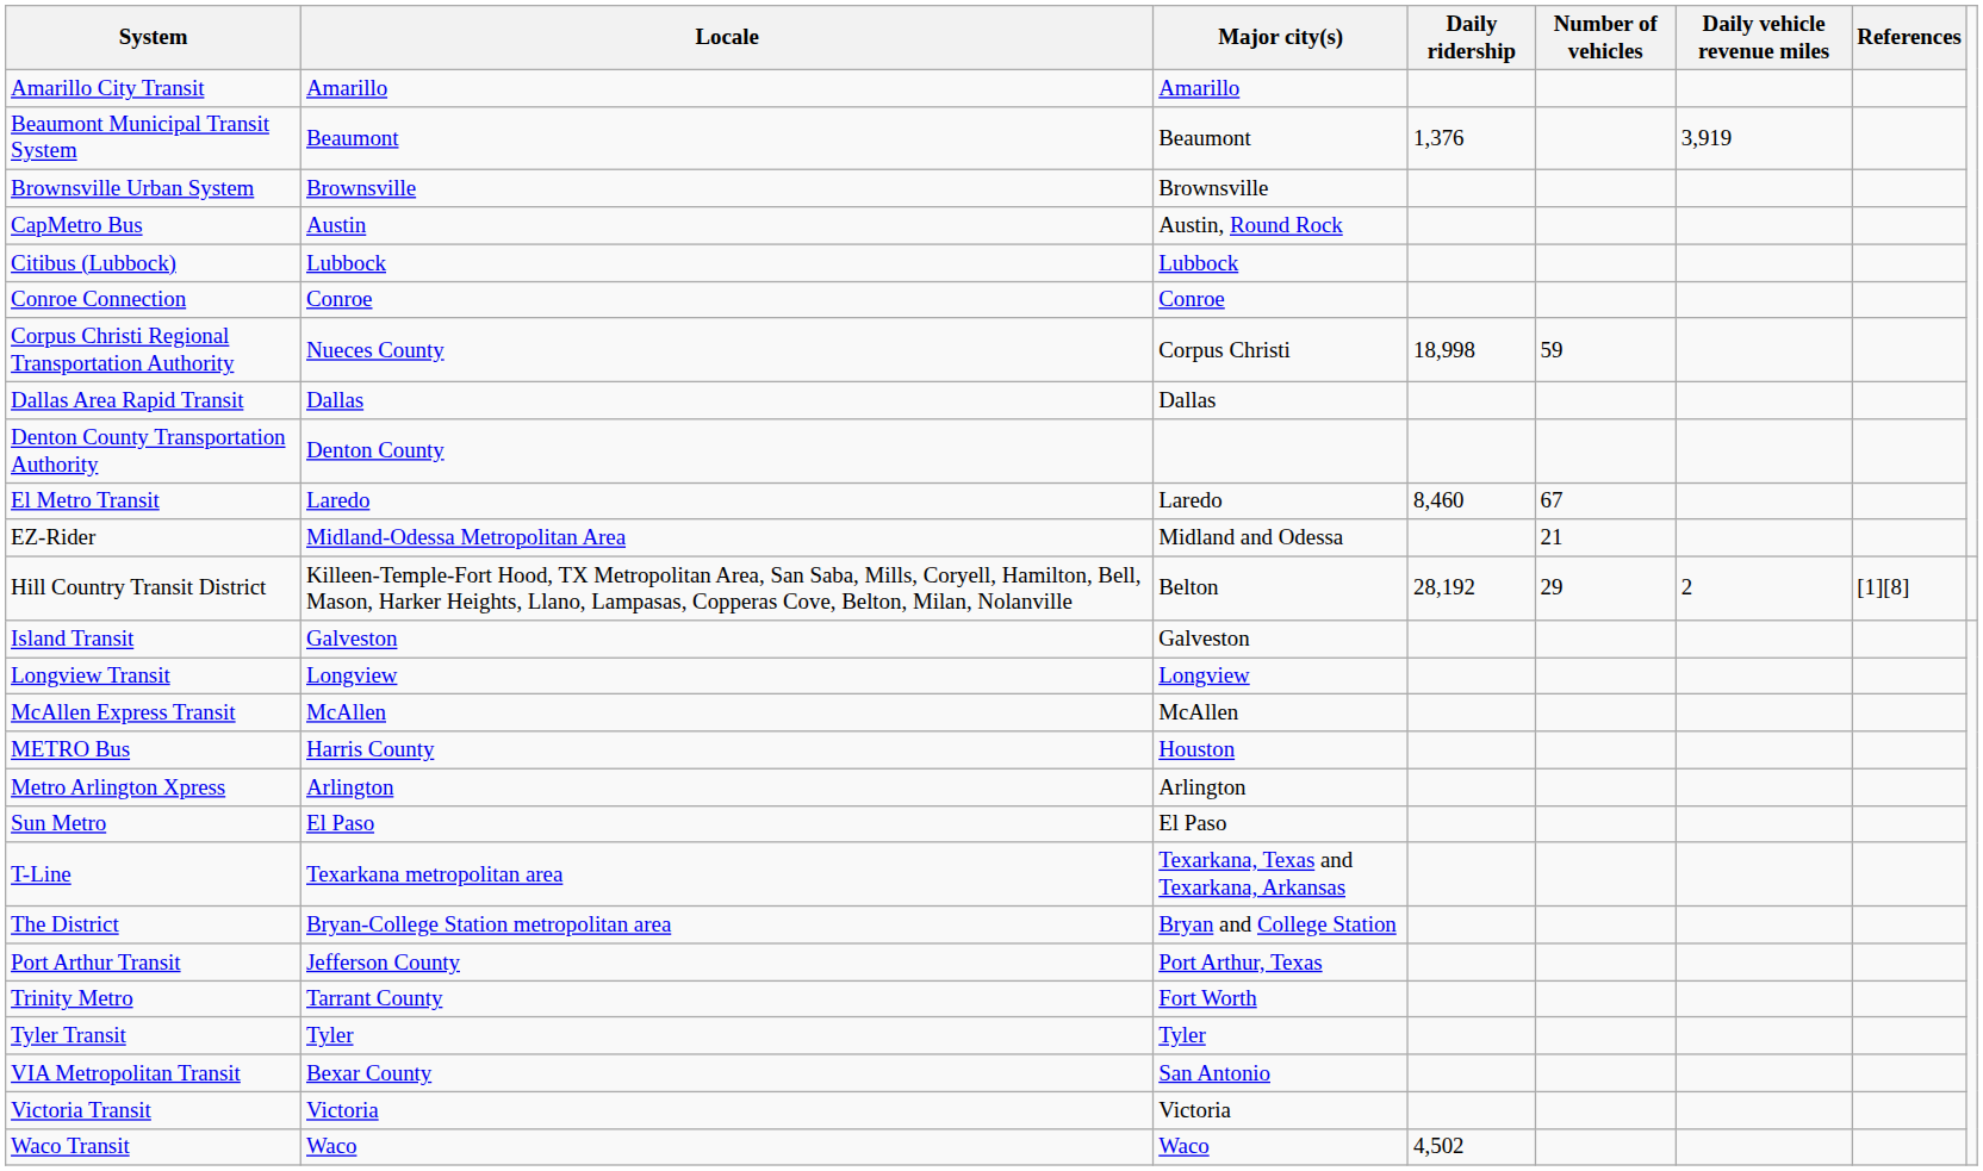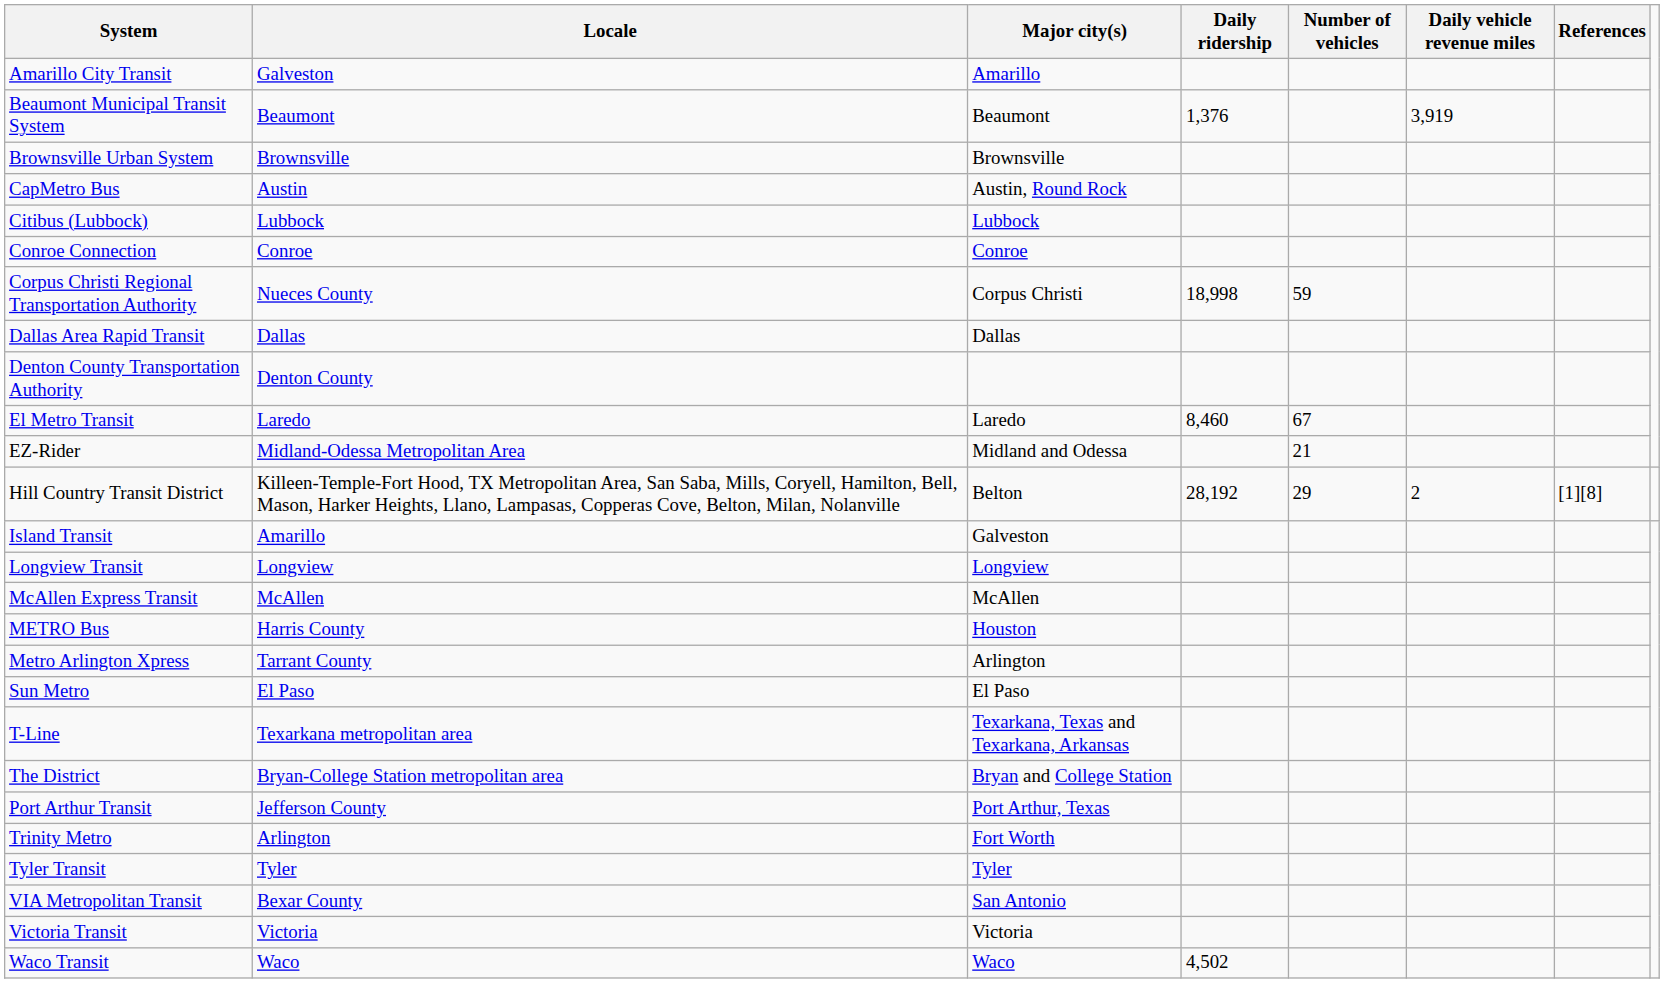 <table class="wikitable sortable" style="font-size: 90%; width: 100%">
 <tr>
 <th>System</th>
 <th>Locale</th>
 <th>Major city(s)</th>
 <th>Daily ridership</th>
 <th>Number of vehicles</th>
 <th>Daily vehicle revenue miles</th>
 <th>References</th>
 </tr>
 <tr>
 <td><a href='#'>Amarillo City Transit</a></td>
-<td><a href='#'>Amarillo</a></td>
+<td><a href='#'>Galveston</a></td>
 <td><a href='#'>Amarillo</a></td>
 <td></td>
 <td></td>
 <td></td>
 <td></td>
 </tr>
 <tr>
 <td><a href='#'>Beaumont Municipal Transit System</a></td>
 <td><a href='#'>Beaumont</a></td>
 <td>Beaumont</td>
 <td>1,376</td>
 <td></td>
 <td>3,919</td>
 <td></td>
 </tr>
 <tr>
 <td><a href='#'>Brownsville Urban System</a></td>
 <td><a href='#'>Brownsville</a></td>
 <td>Brownsville</td>
 <td></td>
 <td></td>
 <td></td>
 <td></td>
 </tr>
 <tr>
 <td><a href='#'>CapMetro Bus</a></td>
 <td><a href='#'>Austin</a></td>
 <td>Austin, <a href='#'>Round Rock</a></td>
 <td></td>
 <td></td>
 <td></td>
 <td></td>
 </tr>
 <tr>
 <td><a href='#'>Citibus (Lubbock)</a></td>
 <td><a href='#'>Lubbock</a></td>
 <td><a href='#'>Lubbock</a></td>
 <td></td>
 <td></td>
 <td></td>
 <td></td>
 </tr>
 <tr>
 <td><a href='#'>Conroe Connection</a></td>
 <td><a href='#'>Conroe</a></td>
 <td><a href='#'>Conroe</a></td>
 <td></td>
 <td></td>
 <td></td>
 <td></td>
 </tr>
 <tr>
 <td><a href='#'>Corpus Christi Regional Transportation Authority</a></td>
 <td><a href='#'>Nueces County</a></td>
 <td>Corpus Christi</td>
 <td>18,998</td>
 <td>59</td>
 <td></td>
 <td></td>
 </tr>
 <tr>
 <td><a href='#'>Dallas Area Rapid Transit</a></td>
 <td><a href='#'>Dallas</a></td>
 <td>Dallas</td>
 <td></td>
 <td></td>
 <td></td>
 <td></td>
 </tr>
 <tr>
 <td><a href='#'>Denton County Transportation Authority</a></td>
 <td><a href='#'>Denton County</a></td>
 <td></td>
 <td></td>
 <td></td>
 <td></td>
 <td></td>
 </tr>
 <tr>
 <td><a href='#'>El Metro Transit</a></td>
 <td><a href='#'>Laredo</a></td>
 <td>Laredo</td>
 <td>8,460</td>
 <td>67</td>
 <td></td>
 <td></td>
 </tr>
 <tr>
 <td>EZ-Rider</td>
 <td><a href='#'>Midland-Odessa Metropolitan Area</a></td>
 <td>Midland and Odessa</td>
 <td></td>
 <td>21</td>
 <td></td>
 <td></td>
 </tr>
 <tr>
 <td>Hill Country Transit District</td>
 <td>Killeen-Temple-Fort Hood, TX Metropolitan Area, San Saba, Mills, Coryell, Hamilton, Bell, Mason, Harker Heights, Llano, Lampasas, Copperas Cove, Belton, Milan, Nolanville</td>
 <td>Belton</td>
 <td>28,192</td>
 <td>29</td>
 <td>2</td>
 <td>[1][8]</td>
 <td></td>
 </tr>
 <tr>
 <td><a href='#'>Island Transit</a></td>
-<td><a href='#'>Galveston</a></td>
+<td><a href='#'>Amarillo</a></td>
 <td>Galveston</td>
 <td></td>
 <td></td>
 <td></td>
 <td></td>
 </tr>
 <tr>
 <td><a href='#'>Longview Transit</a></td>
 <td><a href='#'>Longview</a></td>
 <td><a href='#'>Longview</a></td>
 <td></td>
 <td></td>
 <td></td>
 <td></td>
 </tr>
 <tr>
 <td><a href='#'>McAllen Express Transit</a></td>
 <td><a href='#'>McAllen</a></td>
 <td>McAllen</td>
 <td></td>
 <td></td>
 <td></td>
 <td></td>
 </tr>
 <tr>
 <td><a href='#'>METRO Bus</a></td>
 <td><a href='#'>Harris County</a></td>
 <td><a href='#'>Houston</a></td>
 <td></td>
 <td></td>
 <td></td>
 <td></td>
 </tr>
 <tr>
 <td><a href='#'>Metro Arlington Xpress</a></td>
-<td><a href='#'>Arlington</a></td>
+<td><a href='#'>Tarrant County</a></td>
 <td>Arlington</td>
 <td></td>
 <td></td>
 <td></td>
 <td></td>
 </tr>
 <tr>
 <td><a href='#'>Sun Metro</a></td>
 <td><a href='#'>El Paso</a></td>
 <td>El Paso</td>
 <td></td>
 <td></td>
 <td></td>
 <td></td>
 </tr>
 <tr>
 <td><a href='#'>T-Line</a></td>
 <td><a href='#'>Texarkana metropolitan area</a></td>
 <td><a href='#'>Texarkana, Texas</a> and <a href='#'>Texarkana, Arkansas</a></td>
 <td></td>
 <td></td>
 <td></td>
 <td></td>
 </tr>
 <tr>
 <td><a href='#'>The District</a></td>
 <td><a href='#'>Bryan-College Station metropolitan area</a></td>
 <td><a href='#'>Bryan</a> and <a href='#'>College Station</a></td>
 <td></td>
 <td></td>
 <td></td>
 <td></td>
 </tr>
 <tr>
 <td><a href='#'>Port Arthur Transit</a></td>
 <td><a href='#'>Jefferson County</a></td>
 <td><a href='#'>Port Arthur, Texas</a></td>
 <td></td>
 <td></td>
 <td></td>
 <td></td>
 </tr>
 <tr>
 <td><a href='#'>Trinity Metro</a></td>
-<td><a href='#'>Tarrant County</a></td>
+<td><a href='#'>Arlington</a></td>
 <td><a href='#'>Fort Worth</a></td>
 <td></td>
 <td></td>
 <td></td>
 <td></td>
 </tr>
 <tr>
 <td><a href='#'>Tyler Transit</a></td>
 <td><a href='#'>Tyler</a></td>
 <td><a href='#'>Tyler</a></td>
 <td></td>
 <td></td>
 <td></td>
 <td></td>
 </tr>
 <tr>
 <td><a href='#'>VIA Metropolitan Transit</a></td>
 <td><a href='#'>Bexar County</a></td>
 <td><a href='#'>San Antonio</a></td>
 <td></td>
 <td></td>
 <td></td>
 <td></td>
 </tr>
 <tr>
 <td><a href='#'>Victoria Transit</a></td>
 <td><a href='#'>Victoria</a></td>
 <td>Victoria</td>
 <td></td>
 <td></td>
 <td></td>
 <td></td>
 </tr>
 <tr>
 <td><a href='#'>Waco Transit</a></td>
 <td><a href='#'>Waco</a></td>
 <td><a href='#'>Waco</a></td>
 <td>4,502</td>
 <td></td>
 <td></td>
 <td></td>
 </tr>
 </table>
